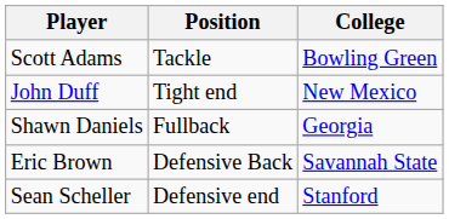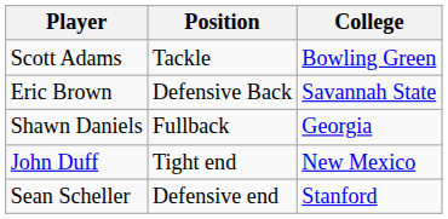 <table class="wikitable">
 <tr>
 <th>Player</th>
 <th>Position</th>
 <th>College</th>
 </tr>
 <tr>
 <td>Scott Adams</td>
 <td>Tackle</td>
 <td><a href='#'>Bowling Green</a></td>
 </tr>
 <tr>
-<td><a href='#'>John Duff</a></td>
-<td>Tight end</td>
-<td><a href='#'>New Mexico</a></td>
+<td>Eric Brown</td>
+<td>Defensive Back</td>
+<td><a href='#'>Savannah State</a></td>
 </tr>
 <tr>
 <td>Shawn Daniels</td>
 <td>Fullback</td>
 <td><a href='#'>Georgia</a></td>
 </tr>
 <tr>
-<td>Eric Brown</td>
-<td>Defensive Back</td>
-<td><a href='#'>Savannah State</a></td>
+<td><a href='#'>John Duff</a></td>
+<td>Tight end</td>
+<td><a href='#'>New Mexico</a></td>
 </tr>
 <tr>
 <td>Sean Scheller</td>
 <td>Defensive end</td>
 <td><a href='#'>Stanford</a></td>
 </tr>
 </table>
